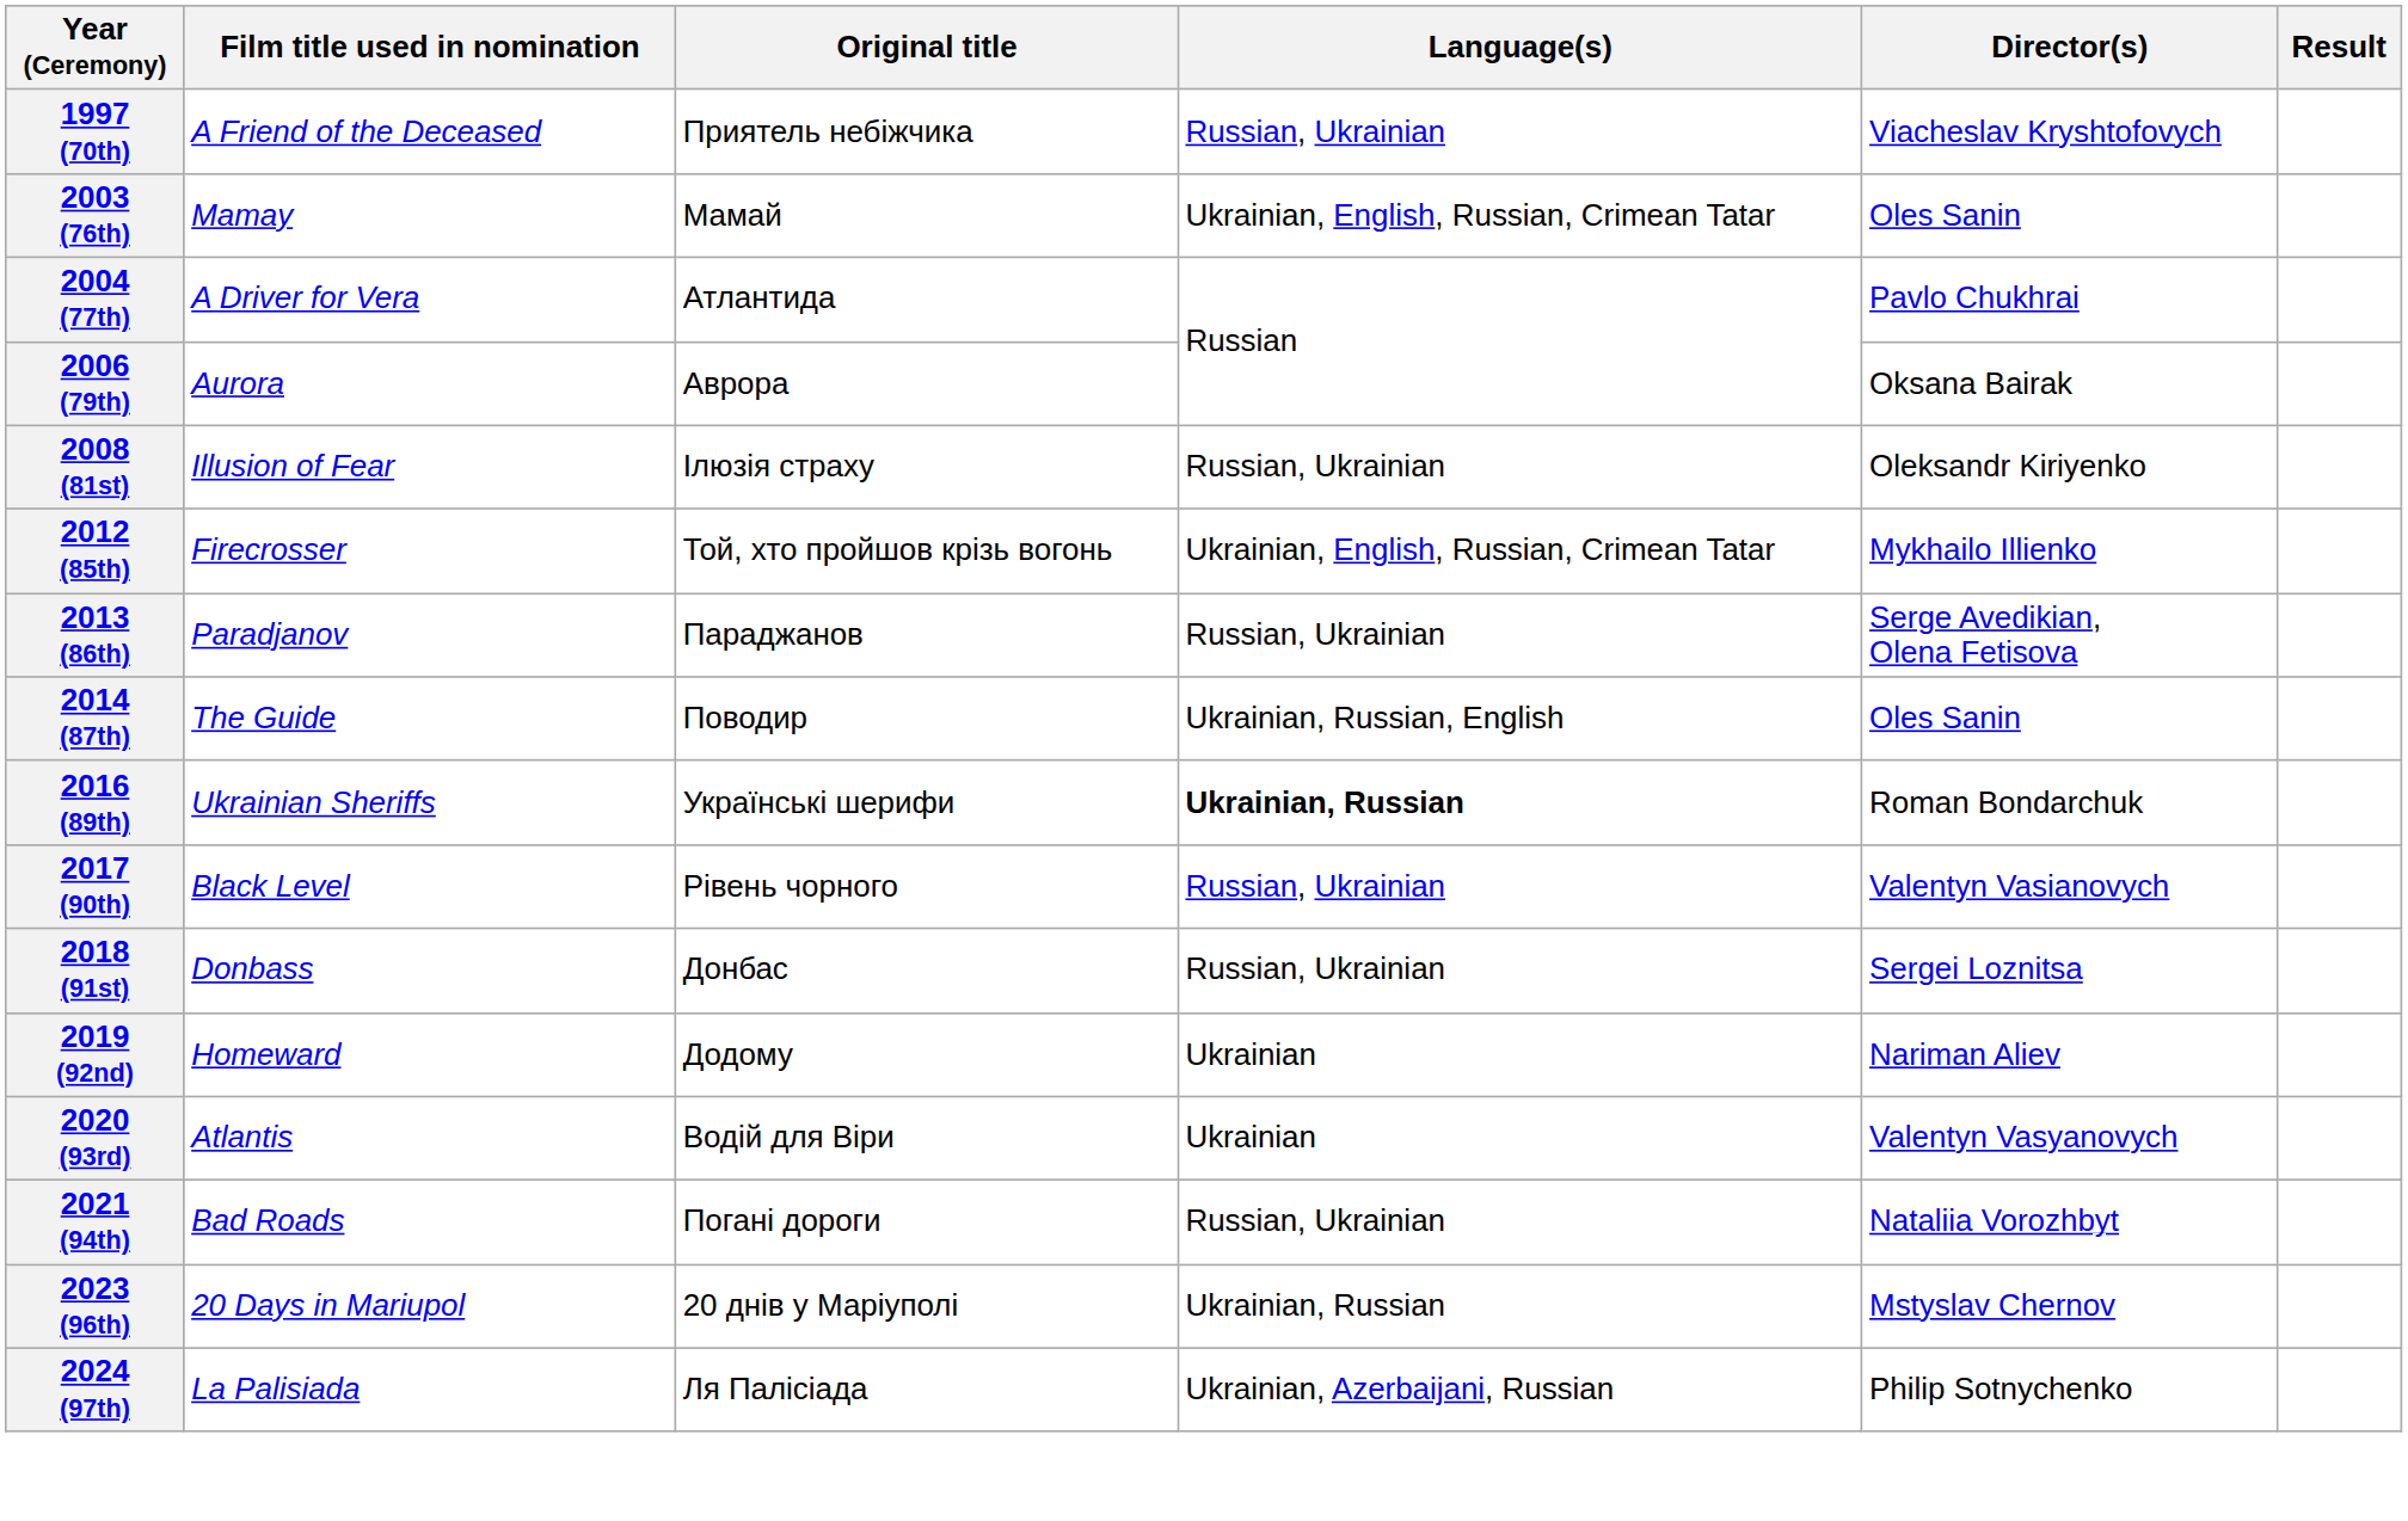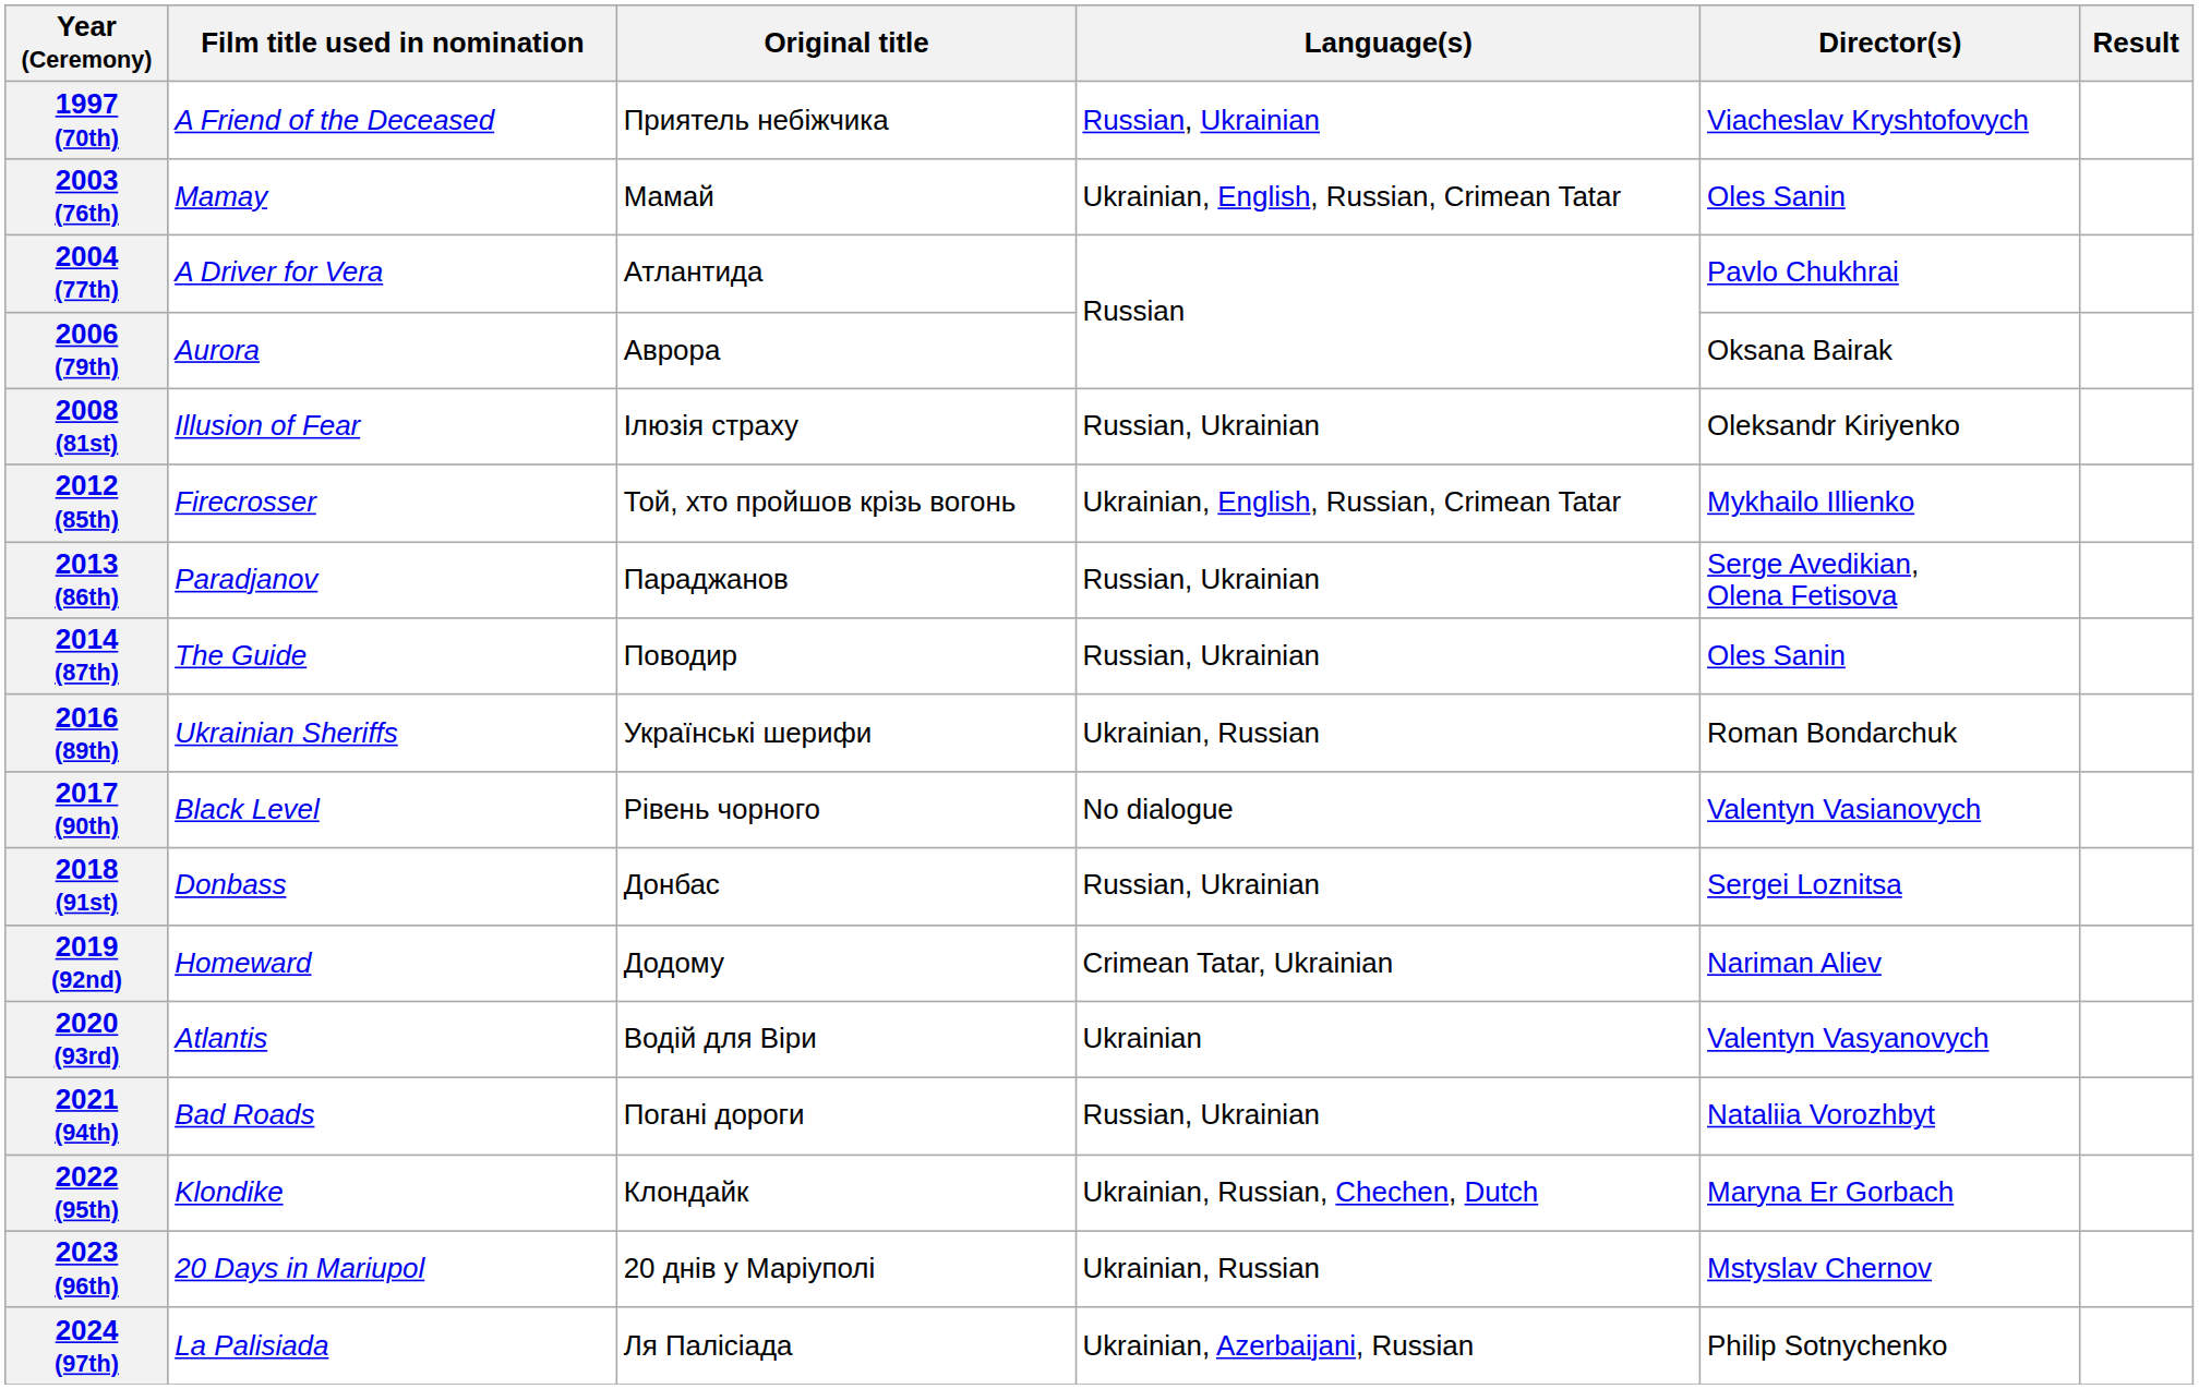 <table class="wikitable sortable" width="98%" style="background:#ffffff;">
 <tr>
 <th>Year<br><small>(Ceremony)</small></th>
 <th>Film title used in nomination</th>
 <th>Original title</th>
 <th>Language(s)</th>
 <th>Director(s)</th>
 <th>Result</th>
 </tr>
 <tr>
 <th align="center"><a href='#'>1997</a><br><small><a href='#'>(70th)</a></small></th>
 <td><em><a href='#'>A Friend of the Deceased</a></em></td>
 <td>Приятель небіжчика</td>
 <td><a href='#'>Russian</a>, <a href='#'>Ukrainian</a></td>
 <td><a href='#'>Viacheslav Kryshtofovych</a></td>
 <td></td>
 </tr>
 <tr>
 <th align="center"><a href='#'>2003</a><br><small><a href='#'>(76th)</a></small></th>
 <td><em><a href='#'>Mamay</a></em> </td>
 <td>Мамай</td>
 <td>Ukrainian, <a href='#'>English</a>, Russian, Crimean Tatar</td>
 <td><a href='#'>Oles Sanin</a></td>
 <td></td>
 </tr>
 <tr>
 <th align="center"><a href='#'>2004</a><br><small><a href='#'>(77th)</a></small></th>
 <td><em><a href='#'>A Driver for Vera</a></em> </td>
 <td>Атлантида</td>
 <td rowspan="2">Russian</td>
 <td><a href='#'>Pavlo Chukhrai</a></td>
 <td></td>
 </tr>
 <tr>
 <th align="center"><a href='#'>2006</a><br><small><a href='#'>(79th)</a></small></th>
 <td><em><a href='#'>Aurora</a></em> </td>
 <td>Аврора</td>
 <td>Oksana Bairak</td>
 <td></td>
 </tr>
 <tr>
 <th align="center"><a href='#'>2008</a><br><small><a href='#'>(81st)</a></small></th>
 <td><em><a href='#'>Illusion of Fear</a></em> </td>
 <td>Ілюзія страху</td>
 <td>Russian, Ukrainian</td>
 <td>Oleksandr Kiriyenko</td>
 <td></td>
 </tr>
 <tr>
 <th align="center"><a href='#'>2012</a><br><small><a href='#'>(85th)</a></small></th>
 <td><em><a href='#'>Firecrosser</a></em></td>
 <td>Той, хто пройшов крізь вогонь</td>
 <td>Ukrainian, <a href='#'>English</a>, Russian, Crimean Tatar</td>
 <td><a href='#'>Mykhailo Illienko</a></td>
 <td></td>
 </tr>
 <tr>
 <th align="center"><a href='#'>2013</a><br><small><a href='#'>(86th)</a></small></th>
 <td><em><a href='#'>Paradjanov</a></em></td>
 <td>Параджанов</td>
 <td>Russian, Ukrainian</td>
 <td><a href='#'>Serge Avedikian</a>, <br><a href='#'>Olena Fetisova</a></td>
 <td></td>
 </tr>
 <tr>
 <th align="center"><a href='#'>2014</a><br><small><a href='#'>(87th)</a></small></th>
 <td><em><a href='#'>The Guide</a></em></td>
 <td>Поводир</td>
-<td>Ukrainian, Russian, English</td>
+<td>Russian, Ukrainian</td>
 <td><a href='#'>Oles Sanin</a></td>
 <td></td>
 </tr>
 <tr>
 <th align="center"><a href='#'>2016</a><br><small><a href='#'>(89th)</a></small></th>
 <td><em><a href='#'>Ukrainian Sheriffs</a></em></td>
 <td>Українські шерифи</td>
-<td><strong>Ukrainian, Russian</strong></td>
+<td>Ukrainian, Russian</td>
 <td>Roman Bondarchuk</td>
 <td></td>
 </tr>
 <tr>
 <th align="center"><a href='#'>2017</a><br><small><a href='#'>(90th)</a></small></th>
 <td><em><a href='#'>Black Level</a></em></td>
 <td>Рівень чорного</td>
-<td><a href='#'>Russian</a>, <a href='#'>Ukrainian</a></td>
+<td>No dialogue</td>
 <td><a href='#'>Valentyn Vasianovych</a></td>
 <td></td>
 </tr>
 <tr>
 <th align="center"><a href='#'>2018</a><br><small><a href='#'>(91st)</a></small></th>
 <td><em><a href='#'>Donbass</a></em></td>
 <td>Донбас</td>
 <td>Russian, Ukrainian</td>
 <td><a href='#'>Sergei Loznitsa</a></td>
 <td></td>
 </tr>
 <tr>
 <th align="center"><a href='#'>2019</a><br><small><a href='#'>(92nd)</a></small></th>
 <td><em><a href='#'>Homeward</a></em></td>
 <td>Додому</td>
-<td>Ukrainian</td>
+<td>Crimean Tatar, Ukrainian</td>
 <td><a href='#'>Nariman Aliev</a></td>
 <td></td>
 </tr>
 <tr>
 <th align="center"><a href='#'>2020</a><br><small><a href='#'>(93rd)</a></small></th>
 <td><em><a href='#'>Atlantis</a></em></td>
 <td>Водій для Віри</td>
 <td>Ukrainian</td>
 <td><a href='#'>Valentyn Vasyanovych</a></td>
 <td></td>
 </tr>
 <tr>
 <th align="center"><a href='#'>2021</a><br><small><a href='#'>(94th)</a></small></th>
 <td><em><a href='#'>Bad Roads</a></em></td>
 <td>Погані дороги</td>
 <td>Russian, Ukrainian</td>
 <td><a href='#'>Nataliia Vorozhbyt</a></td>
 <td></td>
 </tr>
 <tr>
+<th align="center"><a href='#'>2022</a><br><small><a href='#'>(95th)</a></small></th>
+<td><em><a href='#'>Klondike</a></em></td>
+<td>Клондайк</td>
+<td>Ukrainian, Russian, <a href='#'>Chechen</a>, <a href='#'>Dutch</a></td>
+<td><a href='#'>Maryna Er Gorbach</a></td>
+<td></td>
+</tr>
+<tr>
 <th align="center"><a href='#'>2023</a><br><small><a href='#'>(96th)</a></small></th>
 <td><em><a href='#'>20 Days in Mariupol</a></em></td>
 <td>20 днів у Маріуполі</td>
 <td>Ukrainian, Russian</td>
 <td><a href='#'>Mstyslav Chernov</a></td>
 <td></td>
 </tr>
 <tr>
 <th><a href='#'>2024</a><br><small><a href='#'>(97th)</a></small></th>
 <td><em><a href='#'>La Palisiada</a></em></td>
 <td>Ля Палісіада</td>
 <td>Ukrainian, <a href='#'>Azerbaijani</a>, Russian</td>
 <td>Philip Sotnychenko</td>
 <td></td>
 </tr>
 </table>
